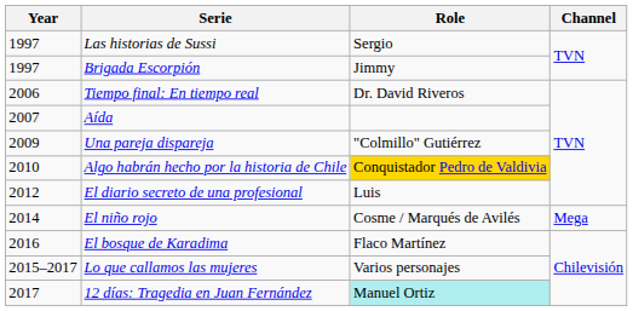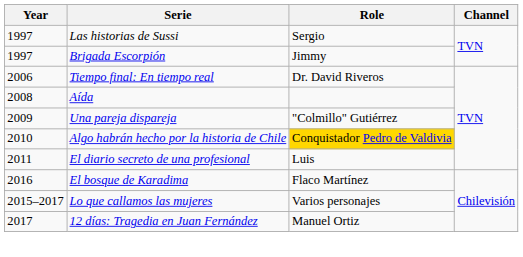 <table class="wikitable" style="font-size: 90%;">
 <tr>
 <th>Year</th>
 <th>Serie</th>
 <th>Role</th>
 <th>Channel</th>
 </tr>
 <tr>
 <td>1997</td>
 <td><em>Las historias de Sussi</em></td>
 <td>Sergio</td>
 <td rowspan=2><a href='#'>TVN</a></td>
 </tr>
 <tr>
 <td>1997</td>
 <td><em><a href='#'>Brigada Escorpión</a></em></td>
 <td>Jimmy</td>
 </tr>
 <tr>
 <td>2006</td>
 <td><em><a href='#'>Tiempo final: En tiempo real</a></em></td>
 <td>Dr. David Riveros</td>
 <td rowspan=5><a href='#'>TVN</a></td>
 </tr>
 <tr>
-<td>2007</td>
+<td>2008</td>
 <td><em><a href='#'>Aída</a></em></td>
 <td></td>
 </tr>
 <tr>
 <td>2009</td>
 <td><em><a href='#'>Una pareja dispareja</a></em></td>
 <td>"Colmillo" Gutiérrez</td>
 </tr>
 <tr>
 <td>2010</td>
 <td><em><a href='#'>Algo habrán hecho por la historia de Chile</a></em></td>
 <td style="background: gold;">Conquistador <a href='#'>Pedro de Valdivia</a></td>
 </tr>
 <tr>
-<td>2012</td>
+<td>2011</td>
 <td><em><a href='#'>El diario secreto de una profesional</a></em></td>
 <td>Luis</td>
-</tr>
-<tr>
-<td>2014</td>
-<td><em><a href='#'>El niño rojo</a></em></td>
-<td>Cosme / Marqués de Avilés</td>
-<td><a href='#'>Mega</a></td>
 </tr>
 <tr>
 <td>2016</td>
 <td><em><a href='#'>El bosque de Karadima</a></em></td>
 <td>Flaco Martínez</td>
 <td rowspan=3><a href='#'>Chilevisión</a></td>
 </tr>
 <tr>
 <td>2015–2017</td>
 <td><em><a href='#'>Lo que callamos las mujeres</a></em></td>
 <td>Varios personajes</td>
 </tr>
 <tr>
 <td>2017</td>
 <td><em><a href='#'>12 días: Tragedia en Juan Fernández</a></em></td>
-<td style="background: paleturquoise;">Manuel Ortiz</td>
+<td>Manuel Ortiz</td>
 </tr>
 </table>
